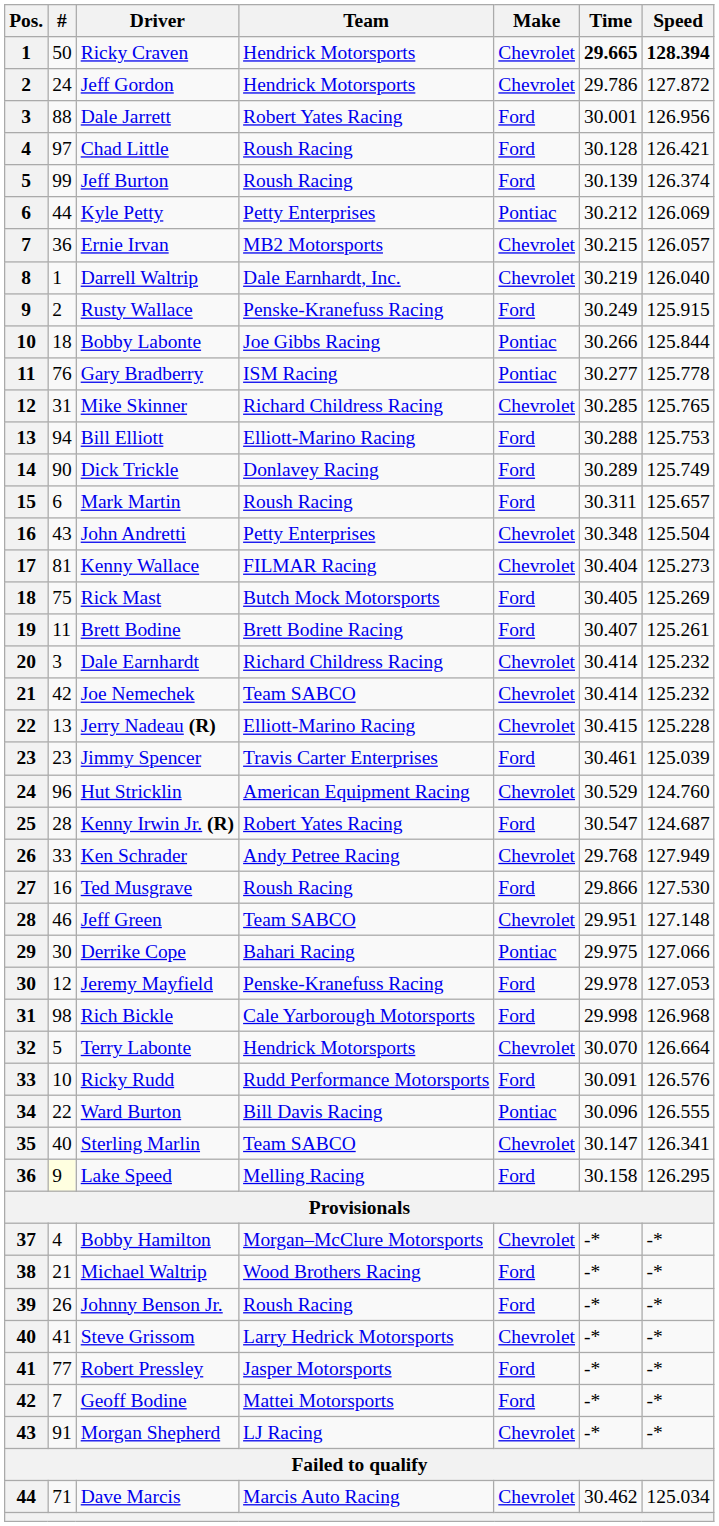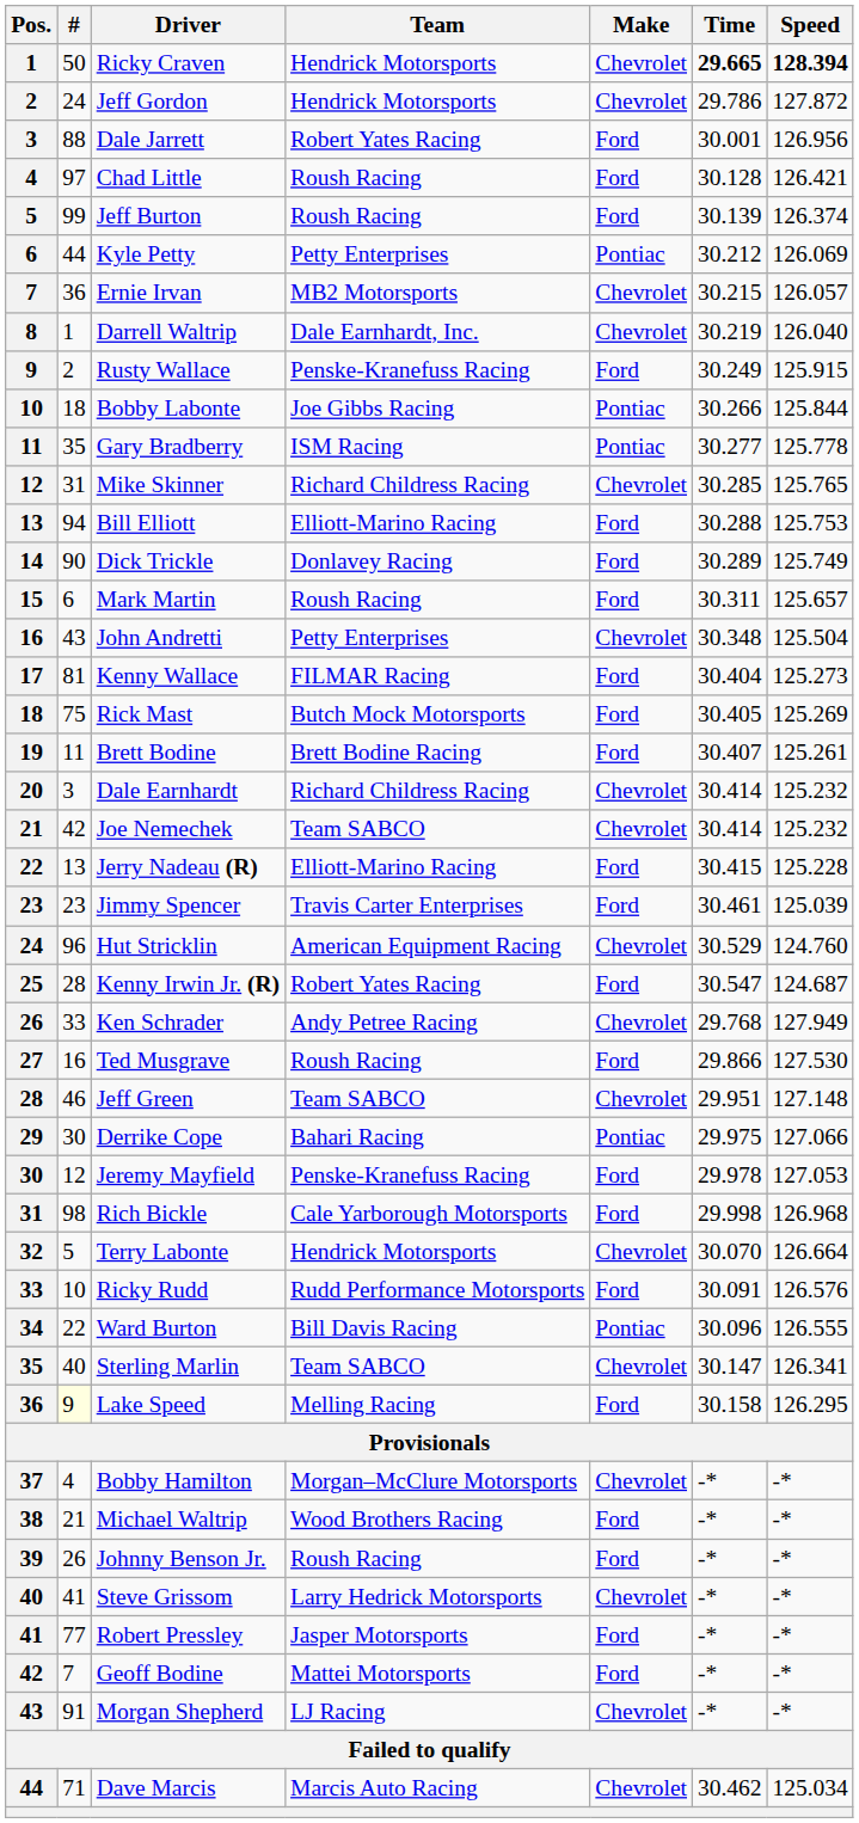 <table class="wikitable" style="font-size:95%">
 <tr>
 <th>Pos.</th>
 <th>#</th>
 <th>Driver</th>
 <th>Team</th>
 <th>Make</th>
 <th>Time</th>
 <th>Speed</th>
 </tr>
 <tr>
 <th>1</th>
 <td>50</td>
 <td><a href='#'>Ricky Craven</a></td>
 <td><a href='#'>Hendrick Motorsports</a></td>
 <td><a href='#'>Chevrolet</a></td>
 <td><strong>29.665</strong></td>
 <td><strong>128.394</strong></td>
 </tr>
 <tr>
 <th>2</th>
 <td>24</td>
 <td><a href='#'>Jeff Gordon</a></td>
 <td><a href='#'>Hendrick Motorsports</a></td>
 <td><a href='#'>Chevrolet</a></td>
 <td>29.786</td>
 <td>127.872</td>
 </tr>
 <tr>
 <th>3</th>
 <td>88</td>
 <td><a href='#'>Dale Jarrett</a></td>
 <td><a href='#'>Robert Yates Racing</a></td>
 <td><a href='#'>Ford</a></td>
 <td>30.001</td>
 <td>126.956</td>
 </tr>
 <tr>
 <th>4</th>
 <td>97</td>
 <td><a href='#'>Chad Little</a></td>
 <td><a href='#'>Roush Racing</a></td>
 <td><a href='#'>Ford</a></td>
 <td>30.128</td>
 <td>126.421</td>
 </tr>
 <tr>
 <th>5</th>
 <td>99</td>
 <td><a href='#'>Jeff Burton</a></td>
 <td><a href='#'>Roush Racing</a></td>
 <td><a href='#'>Ford</a></td>
 <td>30.139</td>
 <td>126.374</td>
 </tr>
 <tr>
 <th>6</th>
 <td>44</td>
 <td><a href='#'>Kyle Petty</a></td>
 <td><a href='#'>Petty Enterprises</a></td>
 <td><a href='#'>Pontiac</a></td>
 <td>30.212</td>
 <td>126.069</td>
 </tr>
 <tr>
 <th>7</th>
 <td>36</td>
 <td><a href='#'>Ernie Irvan</a></td>
 <td><a href='#'>MB2 Motorsports</a></td>
 <td><a href='#'>Chevrolet</a></td>
 <td>30.215</td>
 <td>126.057</td>
 </tr>
 <tr>
 <th>8</th>
 <td>1</td>
 <td><a href='#'>Darrell Waltrip</a></td>
 <td><a href='#'>Dale Earnhardt, Inc.</a></td>
 <td><a href='#'>Chevrolet</a></td>
 <td>30.219</td>
 <td>126.040</td>
 </tr>
 <tr>
 <th>9</th>
 <td>2</td>
 <td><a href='#'>Rusty Wallace</a></td>
 <td><a href='#'>Penske-Kranefuss Racing</a></td>
 <td><a href='#'>Ford</a></td>
 <td>30.249</td>
 <td>125.915</td>
 </tr>
 <tr>
 <th>10</th>
 <td>18</td>
 <td><a href='#'>Bobby Labonte</a></td>
 <td><a href='#'>Joe Gibbs Racing</a></td>
 <td><a href='#'>Pontiac</a></td>
 <td>30.266</td>
 <td>125.844</td>
 </tr>
 <tr>
 <th>11</th>
-<td>76</td>
+<td>35</td>
 <td><a href='#'>Gary Bradberry</a></td>
 <td><a href='#'>ISM Racing</a></td>
 <td><a href='#'>Pontiac</a></td>
 <td>30.277</td>
 <td>125.778</td>
 </tr>
 <tr>
 <th>12</th>
 <td>31</td>
 <td><a href='#'>Mike Skinner</a></td>
 <td><a href='#'>Richard Childress Racing</a></td>
 <td><a href='#'>Chevrolet</a></td>
 <td>30.285</td>
 <td>125.765</td>
 </tr>
 <tr>
 <th>13</th>
 <td>94</td>
 <td><a href='#'>Bill Elliott</a></td>
 <td><a href='#'>Elliott-Marino Racing</a></td>
 <td><a href='#'>Ford</a></td>
 <td>30.288</td>
 <td>125.753</td>
 </tr>
 <tr>
 <th>14</th>
 <td>90</td>
 <td><a href='#'>Dick Trickle</a></td>
 <td><a href='#'>Donlavey Racing</a></td>
 <td><a href='#'>Ford</a></td>
 <td>30.289</td>
 <td>125.749</td>
 </tr>
 <tr>
 <th>15</th>
 <td>6</td>
 <td><a href='#'>Mark Martin</a></td>
 <td><a href='#'>Roush Racing</a></td>
 <td><a href='#'>Ford</a></td>
 <td>30.311</td>
 <td>125.657</td>
 </tr>
 <tr>
 <th>16</th>
 <td>43</td>
 <td><a href='#'>John Andretti</a></td>
 <td><a href='#'>Petty Enterprises</a></td>
 <td><a href='#'>Chevrolet</a></td>
 <td>30.348</td>
 <td>125.504</td>
 </tr>
 <tr>
 <th>17</th>
 <td>81</td>
 <td><a href='#'>Kenny Wallace</a></td>
 <td><a href='#'>FILMAR Racing</a></td>
-<td><a href='#'>Chevrolet</a></td>
+<td><a href='#'>Ford</a></td>
 <td>30.404</td>
 <td>125.273</td>
 </tr>
 <tr>
 <th>18</th>
 <td>75</td>
 <td><a href='#'>Rick Mast</a></td>
 <td><a href='#'>Butch Mock Motorsports</a></td>
 <td><a href='#'>Ford</a></td>
 <td>30.405</td>
 <td>125.269</td>
 </tr>
 <tr>
 <th>19</th>
 <td>11</td>
 <td><a href='#'>Brett Bodine</a></td>
 <td><a href='#'>Brett Bodine Racing</a></td>
 <td><a href='#'>Ford</a></td>
 <td>30.407</td>
 <td>125.261</td>
 </tr>
 <tr>
 <th>20</th>
 <td>3</td>
 <td><a href='#'>Dale Earnhardt</a></td>
 <td><a href='#'>Richard Childress Racing</a></td>
 <td><a href='#'>Chevrolet</a></td>
 <td>30.414</td>
 <td>125.232</td>
 </tr>
 <tr>
 <th>21</th>
 <td>42</td>
 <td><a href='#'>Joe Nemechek</a></td>
 <td><a href='#'>Team SABCO</a></td>
 <td><a href='#'>Chevrolet</a></td>
 <td>30.414</td>
 <td>125.232</td>
 </tr>
 <tr>
 <th>22</th>
 <td>13</td>
 <td><a href='#'>Jerry Nadeau</a> <strong>(R)</strong></td>
 <td><a href='#'>Elliott-Marino Racing</a></td>
-<td><a href='#'>Chevrolet</a></td>
+<td><a href='#'>Ford</a></td>
 <td>30.415</td>
 <td>125.228</td>
 </tr>
 <tr>
 <th>23</th>
 <td>23</td>
 <td><a href='#'>Jimmy Spencer</a></td>
 <td><a href='#'>Travis Carter Enterprises</a></td>
 <td><a href='#'>Ford</a></td>
 <td>30.461</td>
 <td>125.039</td>
 </tr>
 <tr>
 <th>24</th>
 <td>96</td>
 <td><a href='#'>Hut Stricklin</a></td>
 <td><a href='#'>American Equipment Racing</a></td>
 <td><a href='#'>Chevrolet</a></td>
 <td>30.529</td>
 <td>124.760</td>
 </tr>
 <tr>
 <th>25</th>
 <td>28</td>
 <td><a href='#'>Kenny Irwin Jr.</a> <strong>(R)</strong></td>
 <td><a href='#'>Robert Yates Racing</a></td>
 <td><a href='#'>Ford</a></td>
 <td>30.547</td>
 <td>124.687</td>
 </tr>
 <tr>
 <th>26</th>
 <td>33</td>
 <td><a href='#'>Ken Schrader</a></td>
 <td><a href='#'>Andy Petree Racing</a></td>
 <td><a href='#'>Chevrolet</a></td>
 <td>29.768</td>
 <td>127.949</td>
 </tr>
 <tr>
 <th>27</th>
 <td>16</td>
 <td><a href='#'>Ted Musgrave</a></td>
 <td><a href='#'>Roush Racing</a></td>
 <td><a href='#'>Ford</a></td>
 <td>29.866</td>
 <td>127.530</td>
 </tr>
 <tr>
 <th>28</th>
 <td>46</td>
 <td><a href='#'>Jeff Green</a></td>
 <td><a href='#'>Team SABCO</a></td>
 <td><a href='#'>Chevrolet</a></td>
 <td>29.951</td>
 <td>127.148</td>
 </tr>
 <tr>
 <th>29</th>
 <td>30</td>
 <td><a href='#'>Derrike Cope</a></td>
 <td><a href='#'>Bahari Racing</a></td>
 <td><a href='#'>Pontiac</a></td>
 <td>29.975</td>
 <td>127.066</td>
 </tr>
 <tr>
 <th>30</th>
 <td>12</td>
 <td><a href='#'>Jeremy Mayfield</a></td>
 <td><a href='#'>Penske-Kranefuss Racing</a></td>
 <td><a href='#'>Ford</a></td>
 <td>29.978</td>
 <td>127.053</td>
 </tr>
 <tr>
 <th>31</th>
 <td>98</td>
 <td><a href='#'>Rich Bickle</a></td>
 <td><a href='#'>Cale Yarborough Motorsports</a></td>
 <td><a href='#'>Ford</a></td>
 <td>29.998</td>
 <td>126.968</td>
 </tr>
 <tr>
 <th>32</th>
 <td>5</td>
 <td><a href='#'>Terry Labonte</a></td>
 <td><a href='#'>Hendrick Motorsports</a></td>
 <td><a href='#'>Chevrolet</a></td>
 <td>30.070</td>
 <td>126.664</td>
 </tr>
 <tr>
 <th>33</th>
 <td>10</td>
 <td><a href='#'>Ricky Rudd</a></td>
 <td><a href='#'>Rudd Performance Motorsports</a></td>
 <td><a href='#'>Ford</a></td>
 <td>30.091</td>
 <td>126.576</td>
 </tr>
 <tr>
 <th>34</th>
 <td>22</td>
 <td><a href='#'>Ward Burton</a></td>
 <td><a href='#'>Bill Davis Racing</a></td>
 <td><a href='#'>Pontiac</a></td>
 <td>30.096</td>
 <td>126.555</td>
 </tr>
 <tr>
 <th>35</th>
 <td>40</td>
 <td><a href='#'>Sterling Marlin</a></td>
 <td><a href='#'>Team SABCO</a></td>
 <td><a href='#'>Chevrolet</a></td>
 <td>30.147</td>
 <td>126.341</td>
 </tr>
 <tr>
 <th>36</th>
 <td style="background: lightyellow;">9</td>
 <td><a href='#'>Lake Speed</a></td>
 <td><a href='#'>Melling Racing</a></td>
 <td><a href='#'>Ford</a></td>
 <td>30.158</td>
 <td>126.295</td>
 </tr>
 <tr>
 <th colspan="7">Provisionals</th>
 </tr>
 <tr>
 <th>37</th>
 <td>4</td>
 <td><a href='#'>Bobby Hamilton</a></td>
 <td><a href='#'>Morgan–McClure Motorsports</a></td>
 <td><a href='#'>Chevrolet</a></td>
 <td>-*</td>
 <td>-*</td>
 </tr>
 <tr>
 <th>38</th>
 <td>21</td>
 <td><a href='#'>Michael Waltrip</a></td>
 <td><a href='#'>Wood Brothers Racing</a></td>
 <td><a href='#'>Ford</a></td>
 <td>-*</td>
 <td>-*</td>
 </tr>
 <tr>
 <th>39</th>
 <td>26</td>
 <td><a href='#'>Johnny Benson Jr.</a></td>
 <td><a href='#'>Roush Racing</a></td>
 <td><a href='#'>Ford</a></td>
 <td>-*</td>
 <td>-*</td>
 </tr>
 <tr>
 <th>40</th>
 <td>41</td>
 <td><a href='#'>Steve Grissom</a></td>
 <td><a href='#'>Larry Hedrick Motorsports</a></td>
 <td><a href='#'>Chevrolet</a></td>
 <td>-*</td>
 <td>-*</td>
 </tr>
 <tr>
 <th>41</th>
 <td>77</td>
 <td><a href='#'>Robert Pressley</a></td>
 <td><a href='#'>Jasper Motorsports</a></td>
 <td><a href='#'>Ford</a></td>
 <td>-*</td>
 <td>-*</td>
 </tr>
 <tr>
 <th>42</th>
 <td>7</td>
 <td><a href='#'>Geoff Bodine</a></td>
 <td><a href='#'>Mattei Motorsports</a></td>
 <td><a href='#'>Ford</a></td>
 <td>-*</td>
 <td>-*</td>
 </tr>
 <tr>
 <th>43</th>
 <td>91</td>
 <td><a href='#'>Morgan Shepherd</a></td>
 <td><a href='#'>LJ Racing</a></td>
 <td><a href='#'>Chevrolet</a></td>
 <td>-*</td>
 <td>-*</td>
 </tr>
 <tr>
 <th colspan="7">Failed to qualify</th>
 </tr>
 <tr>
 <th>44</th>
 <td>71</td>
 <td><a href='#'>Dave Marcis</a></td>
 <td><a href='#'>Marcis Auto Racing</a></td>
 <td><a href='#'>Chevrolet</a></td>
 <td>30.462</td>
 <td>125.034</td>
 </tr>
 <tr>
 <th colspan="7"></th>
 </tr>
 </table>
